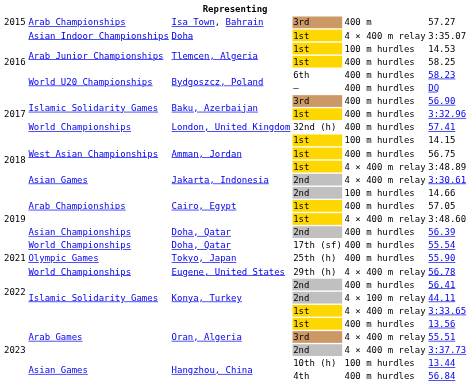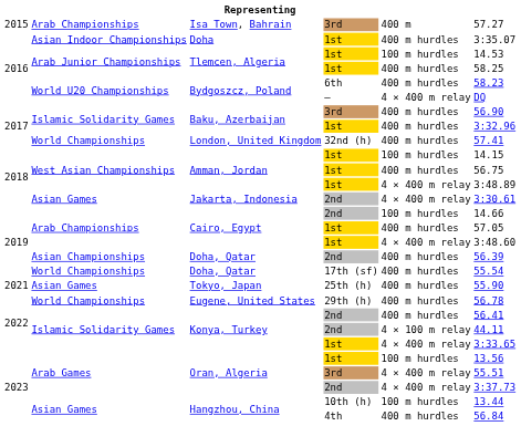 <table>
 <tr>
 <th colspan="6">Representing </th>
 </tr>
 <tr>
 <td>2015</td>
 <td><a href='#'>Arab Championships</a></td>
 <td><a href='#'>Isa Town</a>, <a href='#'>Bahrain</a></td>
 <td bgcolor=cc9966>3rd</td>
 <td>400 m</td>
 <td>57.27</td>
 </tr>
 <tr>
 <td rowspan=5>2016</td>
 <td><a href='#'>Asian Indoor Championships</a></td>
 <td><a href='#'>Doha</a></td>
 <td bgcolor=gold>1st</td>
-<td>4 × 400 m relay</td>
+<td>400 m hurdles</td>
 <td>3:35.07</td>
 </tr>
 <tr>
 <td rowspan=2><a href='#'>Arab Junior Championships</a></td>
 <td rowspan=2><a href='#'>Tlemcen, Algeria</a></td>
 <td bgcolor=gold>1st</td>
 <td>100 m hurdles</td>
 <td>14.53</td>
 </tr>
 <tr>
 <td bgcolor=gold>1st</td>
 <td>400 m hurdles</td>
 <td>58.25</td>
 </tr>
 <tr>
 <td rowspan=2><a href='#'>World U20 Championships</a></td>
 <td rowspan=2><a href='#'>Bydgoszcz, Poland</a></td>
 <td>6th</td>
 <td>400 m hurdles</td>
 <td><a href='#'>58.23</a></td>
 </tr>
 <tr>
 <td>–</td>
-<td>400 m hurdles</td>
+<td>4 × 400 m relay</td>
 <td><a href='#'>DQ</a></td>
 </tr>
 <tr>
 <td rowspan=3>2017</td>
 <td rowspan=2><a href='#'>Islamic Solidarity Games</a></td>
 <td rowspan=2><a href='#'>Baku, Azerbaijan</a></td>
 <td bgcolor=cc9966>3rd</td>
 <td>400 m hurdles</td>
 <td><a href='#'>56.90</a></td>
 </tr>
 <tr>
 <td bgcolor=gold>1st</td>
 <td>400 m hurdles</td>
 <td><a href='#'>3:32.96</a></td>
 </tr>
 <tr>
 <td><a href='#'>World Championships</a></td>
 <td><a href='#'>London, United Kingdom</a></td>
 <td>32nd (h)</td>
 <td>400 m hurdles</td>
 <td><a href='#'>57.41</a></td>
 </tr>
 <tr>
 <td rowspan=4>2018</td>
 <td rowspan=3><a href='#'>West Asian Championships</a></td>
 <td rowspan=3><a href='#'>Amman, Jordan</a></td>
 <td bgcolor=gold>1st</td>
 <td>100 m hurdles</td>
 <td>14.15</td>
 </tr>
 <tr>
 <td bgcolor=gold>1st</td>
 <td>400 m hurdles</td>
 <td>56.75</td>
 </tr>
 <tr>
 <td bgcolor=gold>1st</td>
 <td>4 × 400 m relay</td>
 <td>3:48.89</td>
 </tr>
 <tr>
 <td><a href='#'>Asian Games</a></td>
 <td><a href='#'>Jakarta, Indonesia</a></td>
 <td bgcolor=silver>2nd</td>
 <td>4 × 400 m relay</td>
 <td><a href='#'>3:30.61</a></td>
 </tr>
 <tr>
 <td rowspan=5>2019</td>
 <td rowspan=3><a href='#'>Arab Championships</a></td>
 <td rowspan=3><a href='#'>Cairo, Egypt</a></td>
 <td bgcolor=silver>2nd</td>
 <td>100 m hurdles</td>
 <td>14.66</td>
 </tr>
 <tr>
 <td bgcolor=gold>1st</td>
 <td>400 m hurdles</td>
 <td>57.05</td>
 </tr>
 <tr>
 <td bgcolor=gold>1st</td>
 <td>4 × 400 m relay</td>
 <td>3:48.60</td>
 </tr>
 <tr>
 <td><a href='#'>Asian Championships</a></td>
 <td><a href='#'>Doha, Qatar</a></td>
 <td bgcolor=silver>2nd</td>
 <td>400 m hurdles</td>
 <td><a href='#'>56.39</a></td>
 </tr>
 <tr>
 <td><a href='#'>World Championships</a></td>
 <td><a href='#'>Doha, Qatar</a></td>
 <td>17th (sf)</td>
 <td>400 m hurdles</td>
 <td><a href='#'>55.54</a></td>
 </tr>
 <tr>
 <td>2021</td>
-<td><a href='#'>Olympic Games</a></td>
+<td><a href='#'>Asian Games</a></td>
 <td><a href='#'>Tokyo, Japan</a></td>
 <td>25th (h)</td>
 <td>400 m hurdles</td>
 <td><a href='#'>55.90</a></td>
 </tr>
 <tr>
 <td rowspan=4>2022</td>
 <td><a href='#'>World Championships</a></td>
 <td><a href='#'>Eugene, United States</a></td>
 <td>29th (h)</td>
-<td>4 × 400 m relay</td>
+<td>400 m hurdles</td>
 <td><a href='#'>56.78</a></td>
 </tr>
 <tr>
 <td rowspan=3><a href='#'>Islamic Solidarity Games</a></td>
 <td rowspan=3><a href='#'>Konya, Turkey</a></td>
 <td bgcolor=silver>2nd</td>
 <td>400 m hurdles</td>
 <td><a href='#'>56.41</a></td>
 </tr>
 <tr>
 <td bgcolor=silver>2nd</td>
 <td>4 × 100 m relay</td>
 <td><a href='#'>44.11</a></td>
 </tr>
 <tr>
 <td bgcolor=gold>1st</td>
 <td>4 × 400 m relay</td>
 <td><a href='#'>3:33.65</a></td>
 </tr>
 <tr>
 <td rowspan=5>2023</td>
 <td rowspan=3><a href='#'>Arab Games</a></td>
 <td rowspan=3><a href='#'>Oran, Algeria</a></td>
 <td bgcolor=gold>1st</td>
-<td>400 m hurdles</td>
+<td>100 m hurdles</td>
 <td><a href='#'>13.56</a></td>
 </tr>
 <tr>
 <td bgcolor=cc9966>3rd</td>
 <td>4 × 400 m relay</td>
 <td><a href='#'>55.51</a></td>
 </tr>
 <tr>
 <td bgcolor=silver>2nd</td>
 <td>4 × 400 m relay</td>
 <td><a href='#'>3:37.73</a></td>
 </tr>
 <tr>
 <td rowspan=2><a href='#'>Asian Games</a></td>
 <td rowspan=2><a href='#'>Hangzhou, China</a></td>
 <td>10th (h)</td>
 <td>100 m hurdles</td>
 <td><a href='#'>13.44</a></td>
 </tr>
 <tr>
 <td>4th</td>
 <td>400 m hurdles</td>
 <td><a href='#'>56.84</a></td>
 </tr>
 </table>
